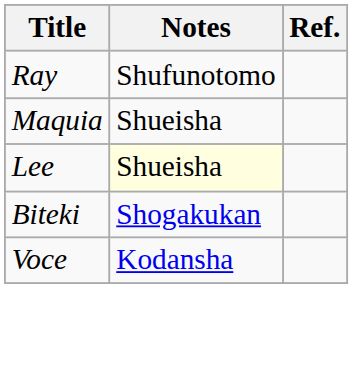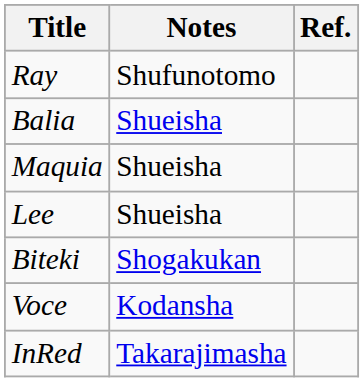 <table class="wikitable">
 <tr>
 <th>Title</th>
 <th>Notes</th>
 <th>Ref.</th>
 </tr>
 <tr>
 <td><em>Ray</em></td>
 <td>Shufunotomo</td>
 <td></td>
 </tr>
 <tr>
+<td><em>Balia</em></td>
+<td><a href='#'>Shueisha</a></td>
+<td></td>
+</tr>
+<tr>
 <td><em>Maquia</em></td>
 <td>Shueisha</td>
 <td></td>
 </tr>
 <tr>
 <td><em>Lee</em></td>
-<td style="background: lightyellow;">Shueisha</td>
+<td>Shueisha</td>
 <td></td>
 </tr>
 <tr>
 <td><em>Biteki</em></td>
 <td><a href='#'>Shogakukan</a></td>
 <td></td>
 </tr>
 <tr>
 <td><em>Voce</em></td>
 <td><a href='#'>Kodansha</a></td>
 <td></td>
 </tr>
+<tr>
+<td><em>InRed</em></td>
+<td><a href='#'>Takarajimasha</a></td>
+<td></td>
+</tr>
 </table>
